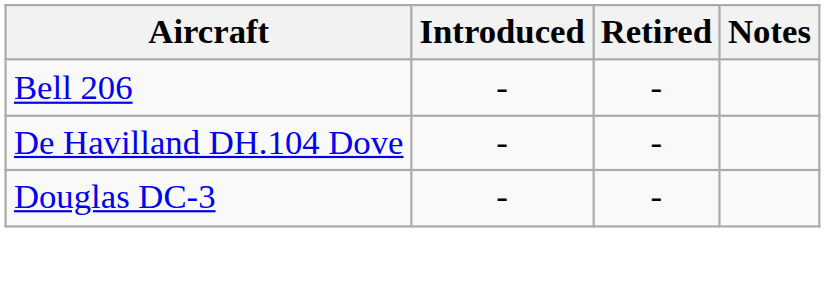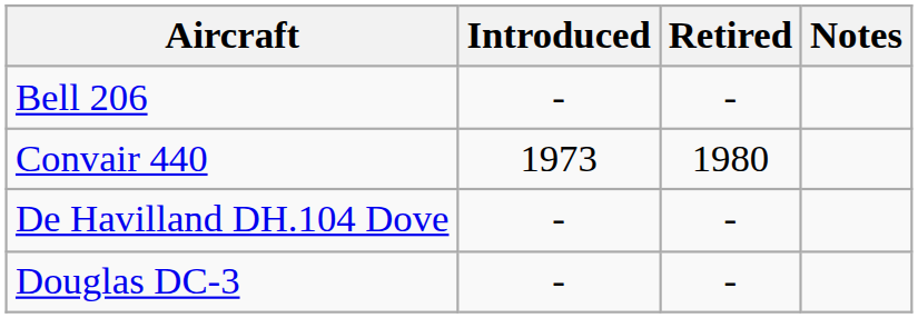 <table class="wikitable" style="margin:auto">
 <tr>
 <th>Aircraft</th>
 <th>Introduced</th>
 <th>Retired</th>
 <th>Notes</th>
 </tr>
 <tr>
 <td><a href='#'>Bell 206</a></td>
 <td style="text-align:center">-</td>
 <td style="text-align:center">-</td>
+<td></td>
+</tr>
+<tr>
+<td><a href='#'>Convair 440</a></td>
+<td style="text-align:center">1973</td>
+<td style="text-align:center">1980</td>
 <td></td>
 </tr>
 <tr>
 <td><a href='#'>De Havilland DH.104 Dove</a></td>
 <td style="text-align:center">-</td>
 <td style="text-align:center">-</td>
 <td></td>
 </tr>
 <tr>
 <td><a href='#'>Douglas DC-3</a></td>
 <td style="text-align:center">-</td>
 <td style="text-align:center">-</td>
 <td></td>
 </tr>
 </table>
